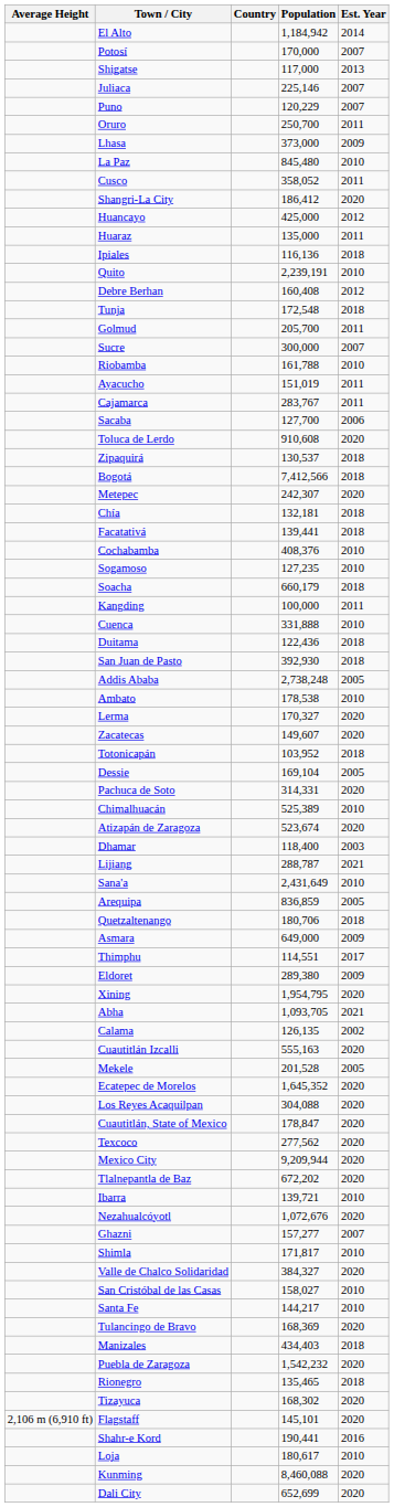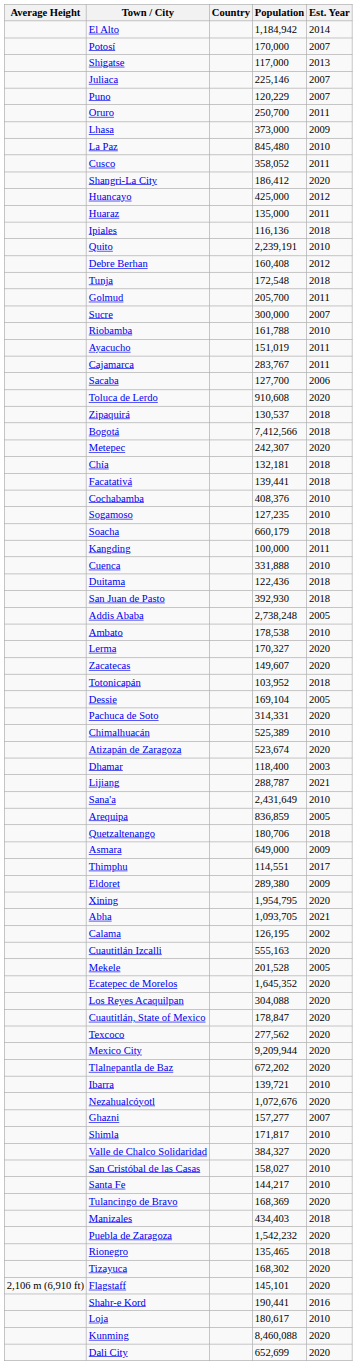 <table class="wikitable sortable">
 <tr>
 <th>Average Height</th>
 <th>Town / City</th>
 <th>Country</th>
 <th>Population</th>
 <th>Est. Year</th>
 </tr>
 <tr>
 <td></td>
 <td><a href='#'>El Alto</a></td>
 <td></td>
 <td>1,184,942</td>
 <td>2014</td>
 </tr>
 <tr>
 <td></td>
 <td><a href='#'>Potosí</a></td>
 <td></td>
 <td>170,000</td>
 <td>2007</td>
 </tr>
 <tr>
 <td></td>
 <td><a href='#'>Shigatse</a></td>
 <td></td>
 <td>117,000</td>
 <td>2013</td>
 </tr>
 <tr>
 <td></td>
 <td><a href='#'>Juliaca</a></td>
 <td></td>
 <td>225,146</td>
 <td>2007</td>
 </tr>
 <tr>
 <td></td>
 <td><a href='#'>Puno</a></td>
 <td></td>
 <td>120,229</td>
 <td>2007</td>
 </tr>
 <tr>
 <td></td>
 <td><a href='#'>Oruro</a></td>
 <td></td>
 <td>250,700</td>
 <td>2011</td>
 </tr>
 <tr>
 <td></td>
 <td><a href='#'>Lhasa</a></td>
 <td></td>
 <td>373,000</td>
 <td>2009</td>
 </tr>
 <tr>
 <td></td>
 <td><a href='#'>La Paz</a></td>
 <td></td>
 <td>845,480</td>
 <td>2010</td>
 </tr>
 <tr>
 <td></td>
 <td><a href='#'>Cusco</a></td>
 <td></td>
 <td>358,052</td>
 <td>2011</td>
 </tr>
 <tr>
 <td></td>
 <td><a href='#'>Shangri-La City</a></td>
 <td></td>
 <td>186,412</td>
 <td>2020</td>
 </tr>
 <tr>
 <td></td>
 <td><a href='#'>Huancayo</a></td>
 <td></td>
 <td>425,000</td>
 <td>2012</td>
 </tr>
 <tr>
 <td></td>
 <td><a href='#'>Huaraz</a></td>
 <td></td>
 <td>135,000</td>
 <td>2011</td>
 </tr>
 <tr>
 <td></td>
 <td><a href='#'>Ipiales</a></td>
 <td></td>
 <td>116,136</td>
 <td>2018</td>
 </tr>
 <tr>
 <td></td>
 <td><a href='#'>Quito</a></td>
 <td></td>
 <td>2,239,191</td>
 <td>2010</td>
 </tr>
 <tr>
 <td></td>
 <td><a href='#'>Debre Berhan</a></td>
 <td></td>
 <td>160,408</td>
 <td>2012</td>
 </tr>
 <tr>
 <td></td>
 <td><a href='#'>Tunja</a></td>
 <td></td>
 <td>172,548</td>
 <td>2018</td>
 </tr>
 <tr>
 <td></td>
 <td><a href='#'>Golmud</a></td>
 <td></td>
 <td>205,700</td>
 <td>2011</td>
 </tr>
 <tr>
 <td></td>
 <td><a href='#'>Sucre</a></td>
 <td></td>
 <td>300,000</td>
 <td>2007</td>
 </tr>
 <tr>
 <td></td>
 <td><a href='#'>Riobamba</a></td>
 <td></td>
 <td>161,788</td>
 <td>2010</td>
 </tr>
 <tr>
 <td></td>
 <td><a href='#'>Ayacucho</a></td>
 <td></td>
 <td>151,019</td>
 <td>2011</td>
 </tr>
 <tr>
 <td></td>
 <td><a href='#'>Cajamarca</a></td>
 <td></td>
 <td>283,767</td>
 <td>2011</td>
 </tr>
 <tr>
 <td></td>
 <td><a href='#'>Sacaba</a></td>
 <td></td>
 <td>127,700</td>
 <td>2006</td>
 </tr>
 <tr>
 <td></td>
 <td><a href='#'>Toluca de Lerdo</a></td>
 <td></td>
 <td>910,608</td>
 <td>2020</td>
 </tr>
 <tr>
 <td></td>
 <td><a href='#'>Zipaquirá</a></td>
 <td></td>
 <td>130,537</td>
 <td>2018</td>
 </tr>
 <tr>
 <td></td>
 <td><a href='#'>Bogotá</a></td>
 <td></td>
 <td>7,412,566</td>
 <td>2018</td>
 </tr>
 <tr>
 <td></td>
 <td><a href='#'>Metepec</a></td>
 <td></td>
 <td>242,307</td>
 <td>2020</td>
 </tr>
 <tr>
 <td></td>
 <td><a href='#'>Chía</a></td>
 <td></td>
 <td>132,181</td>
 <td>2018</td>
 </tr>
 <tr>
 <td></td>
 <td><a href='#'>Facatativá</a></td>
 <td></td>
 <td>139,441</td>
 <td>2018</td>
 </tr>
 <tr>
 <td></td>
 <td><a href='#'>Cochabamba</a></td>
 <td></td>
 <td>408,376</td>
 <td>2010</td>
 </tr>
 <tr>
 <td></td>
 <td><a href='#'>Sogamoso</a></td>
 <td></td>
 <td>127,235</td>
 <td>2010</td>
 </tr>
 <tr>
 <td></td>
 <td><a href='#'>Soacha</a></td>
 <td></td>
 <td>660,179</td>
 <td>2018</td>
 </tr>
 <tr>
 <td></td>
 <td><a href='#'>Kangding</a></td>
 <td></td>
 <td>100,000</td>
 <td>2011</td>
 </tr>
 <tr>
 <td></td>
 <td><a href='#'>Cuenca</a></td>
 <td></td>
 <td>331,888</td>
 <td>2010</td>
 </tr>
 <tr>
 <td></td>
 <td><a href='#'>Duitama</a></td>
 <td></td>
 <td>122,436</td>
 <td>2018</td>
 </tr>
 <tr>
 <td></td>
 <td><a href='#'>San Juan de Pasto</a></td>
 <td></td>
 <td>392,930</td>
 <td>2018</td>
 </tr>
 <tr>
 <td></td>
 <td><a href='#'>Addis Ababa</a></td>
 <td></td>
 <td>2,738,248</td>
 <td>2005</td>
 </tr>
 <tr>
 <td></td>
 <td><a href='#'>Ambato</a></td>
 <td></td>
 <td>178,538</td>
 <td>2010</td>
 </tr>
 <tr>
 <td></td>
 <td><a href='#'>Lerma</a></td>
 <td></td>
 <td>170,327</td>
 <td>2020</td>
 </tr>
 <tr>
 <td></td>
 <td><a href='#'>Zacatecas</a></td>
 <td></td>
 <td>149,607</td>
 <td>2020</td>
 </tr>
 <tr>
 <td></td>
 <td><a href='#'>Totonicapán</a></td>
 <td></td>
 <td>103,952</td>
 <td>2018</td>
 </tr>
 <tr>
 <td></td>
 <td><a href='#'>Dessie</a></td>
 <td></td>
 <td>169,104</td>
 <td>2005</td>
 </tr>
 <tr>
 <td></td>
 <td><a href='#'>Pachuca de Soto</a></td>
 <td></td>
 <td>314,331</td>
 <td>2020</td>
 </tr>
 <tr>
 <td></td>
 <td><a href='#'>Chimalhuacán</a></td>
 <td></td>
 <td>525,389</td>
 <td>2010</td>
 </tr>
 <tr>
 <td></td>
 <td><a href='#'>Atizapán de Zaragoza</a></td>
 <td></td>
 <td>523,674</td>
 <td>2020</td>
 </tr>
 <tr>
 <td></td>
 <td><a href='#'>Dhamar</a></td>
 <td></td>
 <td>118,400</td>
 <td>2003</td>
 </tr>
 <tr>
 <td></td>
 <td><a href='#'>Lijiang</a></td>
 <td></td>
 <td>288,787</td>
 <td>2021</td>
 </tr>
 <tr>
 <td></td>
 <td><a href='#'>Sana'a</a></td>
 <td></td>
 <td>2,431,649</td>
 <td>2010</td>
 </tr>
 <tr>
 <td></td>
 <td><a href='#'>Arequipa</a></td>
 <td></td>
 <td>836,859</td>
 <td>2005</td>
 </tr>
 <tr>
 <td></td>
 <td><a href='#'>Quetzaltenango</a></td>
 <td></td>
 <td>180,706</td>
 <td>2018</td>
 </tr>
 <tr>
 <td></td>
 <td><a href='#'>Asmara</a></td>
 <td></td>
 <td>649,000</td>
 <td>2009</td>
 </tr>
 <tr>
 <td></td>
 <td><a href='#'>Thimphu</a></td>
 <td></td>
 <td>114,551</td>
 <td>2017</td>
 </tr>
 <tr>
 <td></td>
 <td><a href='#'>Eldoret</a></td>
 <td></td>
 <td>289,380</td>
 <td>2009</td>
 </tr>
 <tr>
 <td></td>
 <td><a href='#'>Xining</a></td>
 <td></td>
 <td>1,954,795</td>
 <td>2020</td>
 </tr>
 <tr>
 <td></td>
 <td><a href='#'>Abha</a></td>
 <td></td>
 <td>1,093,705</td>
 <td>2021</td>
 </tr>
 <tr>
 <td></td>
 <td><a href='#'>Calama</a></td>
 <td></td>
-<td>126,135</td>
+<td>126,195</td>
 <td>2002</td>
 </tr>
 <tr>
 <td></td>
 <td><a href='#'>Cuautitlán Izcalli</a></td>
 <td></td>
 <td>555,163</td>
 <td>2020</td>
 </tr>
 <tr>
 <td></td>
 <td><a href='#'>Mekele</a></td>
 <td></td>
 <td>201,528</td>
 <td>2005</td>
 </tr>
 <tr>
 <td></td>
 <td><a href='#'>Ecatepec de Morelos</a></td>
 <td></td>
 <td>1,645,352</td>
 <td>2020</td>
 </tr>
 <tr>
 <td></td>
 <td><a href='#'>Los Reyes Acaquilpan</a></td>
 <td></td>
 <td>304,088</td>
 <td>2020</td>
 </tr>
 <tr>
 <td></td>
 <td><a href='#'>Cuautitlán, State of Mexico</a></td>
 <td></td>
 <td>178,847</td>
 <td>2020</td>
 </tr>
 <tr>
 <td></td>
 <td><a href='#'>Texcoco</a></td>
 <td></td>
 <td>277,562</td>
 <td>2020</td>
 </tr>
 <tr>
 <td></td>
 <td><a href='#'>Mexico City</a></td>
 <td></td>
 <td>9,209,944</td>
 <td>2020</td>
 </tr>
 <tr>
 <td></td>
 <td><a href='#'>Tlalnepantla de Baz</a></td>
 <td></td>
 <td>672,202</td>
 <td>2020</td>
 </tr>
 <tr>
 <td></td>
 <td><a href='#'>Ibarra</a></td>
 <td></td>
 <td>139,721</td>
 <td>2010</td>
 </tr>
 <tr>
 <td></td>
 <td><a href='#'>Nezahualcóyotl</a></td>
 <td></td>
 <td>1,072,676</td>
 <td>2020</td>
 </tr>
 <tr>
 <td></td>
 <td><a href='#'>Ghazni</a></td>
 <td></td>
 <td>157,277</td>
 <td>2007</td>
 </tr>
 <tr>
 <td></td>
 <td><a href='#'>Shimla</a></td>
 <td></td>
 <td>171,817</td>
 <td>2010</td>
 </tr>
 <tr>
 <td></td>
 <td><a href='#'>Valle de Chalco Solidaridad</a></td>
 <td></td>
 <td>384,327</td>
 <td>2020</td>
 </tr>
 <tr>
 <td></td>
 <td><a href='#'>San Cristóbal de las Casas</a></td>
 <td></td>
 <td>158,027</td>
 <td>2010</td>
 </tr>
 <tr>
 <td></td>
 <td><a href='#'>Santa Fe</a></td>
 <td></td>
 <td>144,217</td>
 <td>2010</td>
 </tr>
 <tr>
 <td></td>
 <td><a href='#'>Tulancingo de Bravo</a></td>
 <td></td>
 <td>168,369</td>
 <td>2020</td>
 </tr>
 <tr>
 <td></td>
 <td><a href='#'>Manizales</a></td>
 <td></td>
 <td>434,403</td>
 <td>2018</td>
 </tr>
 <tr>
 <td></td>
 <td><a href='#'>Puebla de Zaragoza</a></td>
 <td></td>
 <td>1,542,232</td>
 <td>2020</td>
 </tr>
 <tr>
 <td></td>
 <td><a href='#'>Rionegro</a></td>
 <td></td>
 <td>135,465</td>
 <td>2018</td>
 </tr>
 <tr>
 <td></td>
 <td><a href='#'>Tizayuca</a></td>
 <td></td>
 <td>168,302</td>
 <td>2020</td>
 </tr>
 <tr>
 <td>2,106 m (6,910 ft)</td>
 <td><a href='#'>Flagstaff</a></td>
 <td></td>
 <td>145,101</td>
 <td>2020</td>
 </tr>
 <tr>
 <td></td>
 <td><a href='#'>Shahr-e Kord</a></td>
 <td></td>
 <td>190,441</td>
 <td>2016</td>
 </tr>
 <tr>
 <td></td>
 <td><a href='#'>Loja</a></td>
 <td></td>
 <td>180,617</td>
 <td>2010</td>
 </tr>
 <tr>
 <td></td>
 <td><a href='#'>Kunming</a></td>
 <td></td>
 <td>8,460,088</td>
 <td>2020</td>
 </tr>
 <tr>
 <td></td>
 <td><a href='#'>Dali City</a></td>
 <td></td>
 <td>652,699</td>
 <td>2020</td>
 </tr>
 </table>
